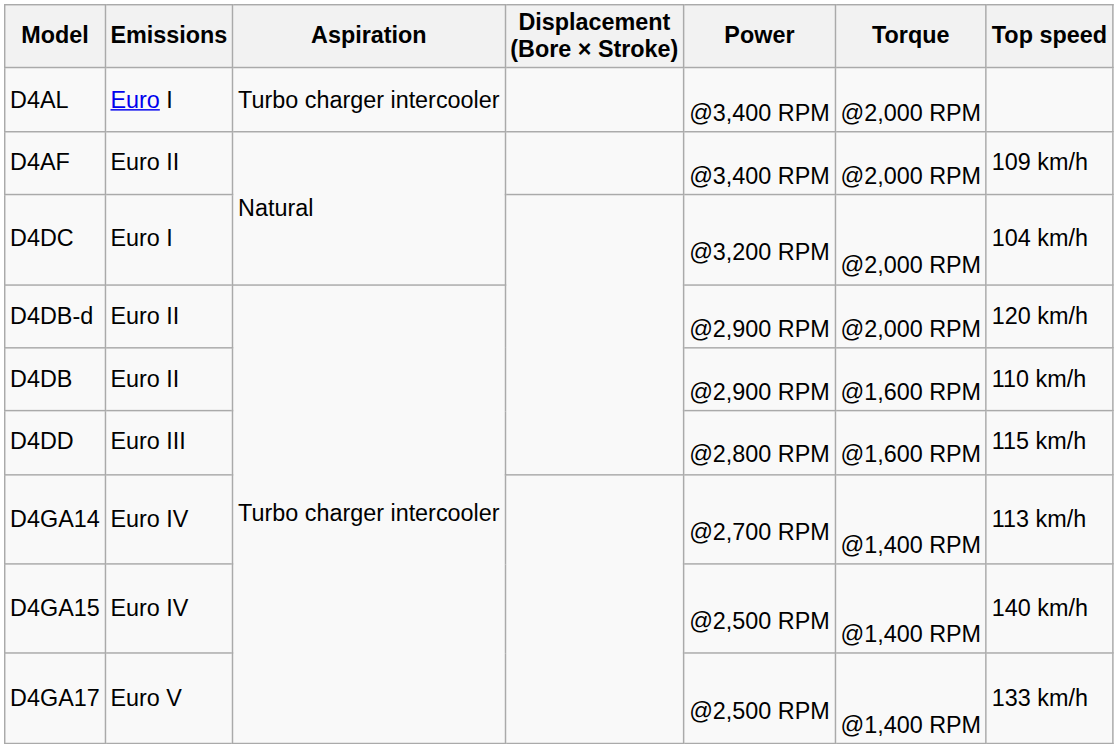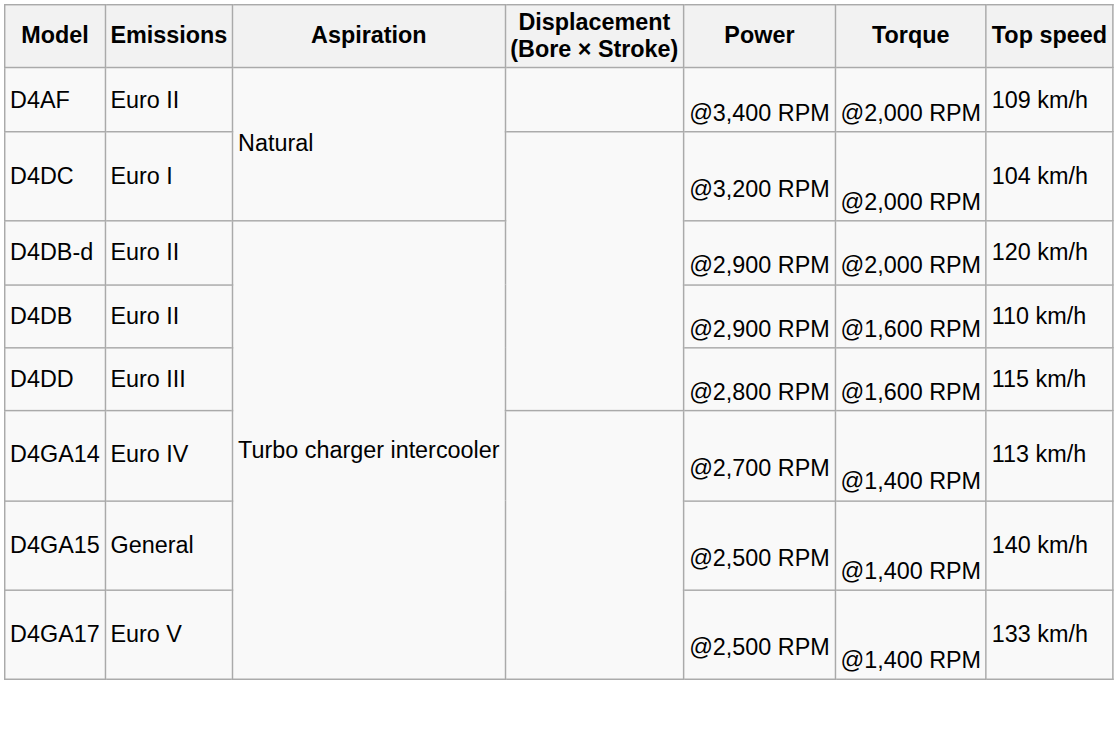 <table class="wikitable sortable">
 <tr>
 <th>Model</th>
 <th>Emissions</th>
 <th>Aspiration</th>
 <th>Displacement<br>(Bore × Stroke)</th>
 <th>Power</th>
 <th>Torque</th>
 <th>Top speed</th>
-</tr>
-<tr>
-<td>D4AL</td>
-<td><a href='#'>Euro</a> I</td>
-<td>Turbo charger intercooler</td>
-<td><br></td>
-<td><br>@3,400 RPM</td>
-<td><br>@2,000 RPM</td>
-<td></td>
 </tr>
 <tr>
 <td>D4AF</td>
 <td>Euro II</td>
 <td rowspan="2">Natural</td>
 <td><br></td>
 <td><br>@3,400 RPM</td>
 <td><br>@2,000 RPM</td>
 <td>109 km/h</td>
 </tr>
 <tr>
 <td>D4DC</td>
 <td>Euro I</td>
 <td rowspan="4"><br></td>
 <td><br>@3,200 RPM</td>
 <td><br><br>@2,000 RPM</td>
 <td>104 km/h</td>
 </tr>
 <tr>
 <td>D4DB-d</td>
 <td>Euro II</td>
 <td rowspan="6">Turbo charger intercooler</td>
 <td><br>@2,900 RPM</td>
 <td><br>@2,000 RPM</td>
 <td>120 km/h</td>
 </tr>
 <tr>
 <td>D4DB</td>
 <td>Euro II</td>
 <td><br>@2,900 RPM</td>
 <td><br>@1,600 RPM</td>
 <td>110 km/h</td>
 </tr>
 <tr>
 <td>D4DD</td>
 <td>Euro III</td>
 <td><br>@2,800 RPM</td>
 <td><br>@1,600 RPM</td>
 <td>115 km/h</td>
 </tr>
 <tr>
 <td>D4GA14</td>
 <td>Euro IV</td>
 <td rowspan="3"><br></td>
 <td><br>@2,700 RPM</td>
 <td><br><br>@1,400 RPM</td>
 <td>113 km/h</td>
 </tr>
 <tr>
 <td>D4GA15</td>
-<td>Euro IV</td>
+<td>General</td>
 <td><br>@2,500 RPM</td>
 <td><br><br>@1,400 RPM</td>
 <td>140 km/h</td>
 </tr>
 <tr>
 <td>D4GA17</td>
 <td>Euro V</td>
 <td><br>@2,500 RPM</td>
 <td><br><br>@1,400 RPM</td>
 <td>133 km/h</td>
 </tr>
 </table>
